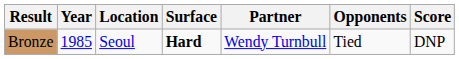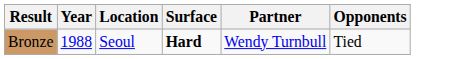 <table class="sortable wikitable">
 <tr>
 <th style="width:40px">Result</th>
 <th>Year</th>
 <th>Location</th>
 <th>Surface</th>
 <th>Partner</th>
 <th>Opponents</th>
-<th>Score</th>
 </tr>
 <tr>
 <td bgcolor=cc9966>Bronze</td>
-<td><a href='#'>1985</a></td>
+<td><a href='#'>1988</a></td>
 <td><a href='#'>Seoul</a></td>
 <td><strong>Hard</strong></td>
 <td> <a href='#'>Wendy Turnbull</a></td>
 <td>Tied</td>
-<td>DNP</td>
 </tr>
 </table>
